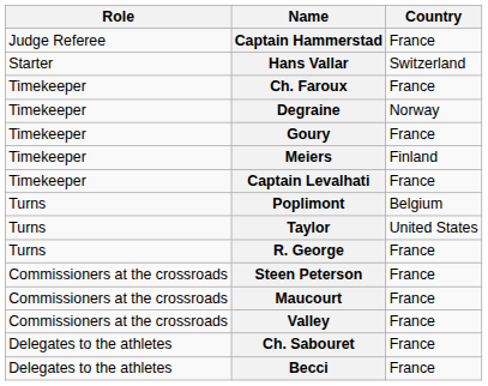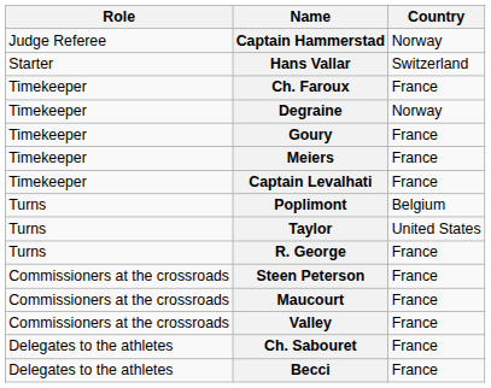 <table class="wikitable plainrowheaders sortable">
 <tr>
 <th>Role</th>
 <th>Name</th>
 <th>Country</th>
 </tr>
 <tr>
 <td>Judge Referee</td>
 <th scope=row>Captain Hammerstad</th>
-<td>France</td>
+<td>Norway</td>
 </tr>
 <tr>
 <td>Starter</td>
 <th scope=row>Hans Vallar</th>
 <td>Switzerland</td>
 </tr>
 <tr>
 <td>Timekeeper</td>
 <th scope=row>Ch. Faroux</th>
 <td>France</td>
 </tr>
 <tr>
 <td>Timekeeper</td>
 <th scope=row>Degraine</th>
 <td>Norway</td>
 </tr>
 <tr>
 <td>Timekeeper</td>
 <th scope=row>Goury</th>
 <td>France</td>
 </tr>
 <tr>
 <td>Timekeeper</td>
 <th scope=row>Meiers</th>
-<td>Finland</td>
+<td>France</td>
 </tr>
 <tr>
 <td>Timekeeper</td>
 <th scope=row>Captain Levalhati</th>
 <td>France</td>
 </tr>
 <tr>
 <td>Turns</td>
 <th scope=row>Poplimont</th>
 <td>Belgium</td>
 </tr>
 <tr>
 <td>Turns</td>
 <th scope=row>Taylor</th>
 <td>United States</td>
 </tr>
 <tr>
 <td>Turns</td>
 <th scope=row>R. George</th>
 <td>France</td>
 </tr>
 <tr>
 <td>Commissioners at the crossroads</td>
 <th scope=row>Steen Peterson</th>
 <td>France</td>
 </tr>
 <tr>
 <td>Commissioners at the crossroads</td>
 <th scope=row>Maucourt</th>
 <td>France</td>
 </tr>
 <tr>
 <td>Commissioners at the crossroads</td>
 <th scope=row>Valley</th>
 <td>France</td>
 </tr>
 <tr>
 <td>Delegates to the athletes</td>
 <th scope=row>Ch. Sabouret</th>
 <td>France</td>
 </tr>
 <tr>
 <td>Delegates to the athletes</td>
 <th scope=row>Becci</th>
 <td>France</td>
 </tr>
 </table>
